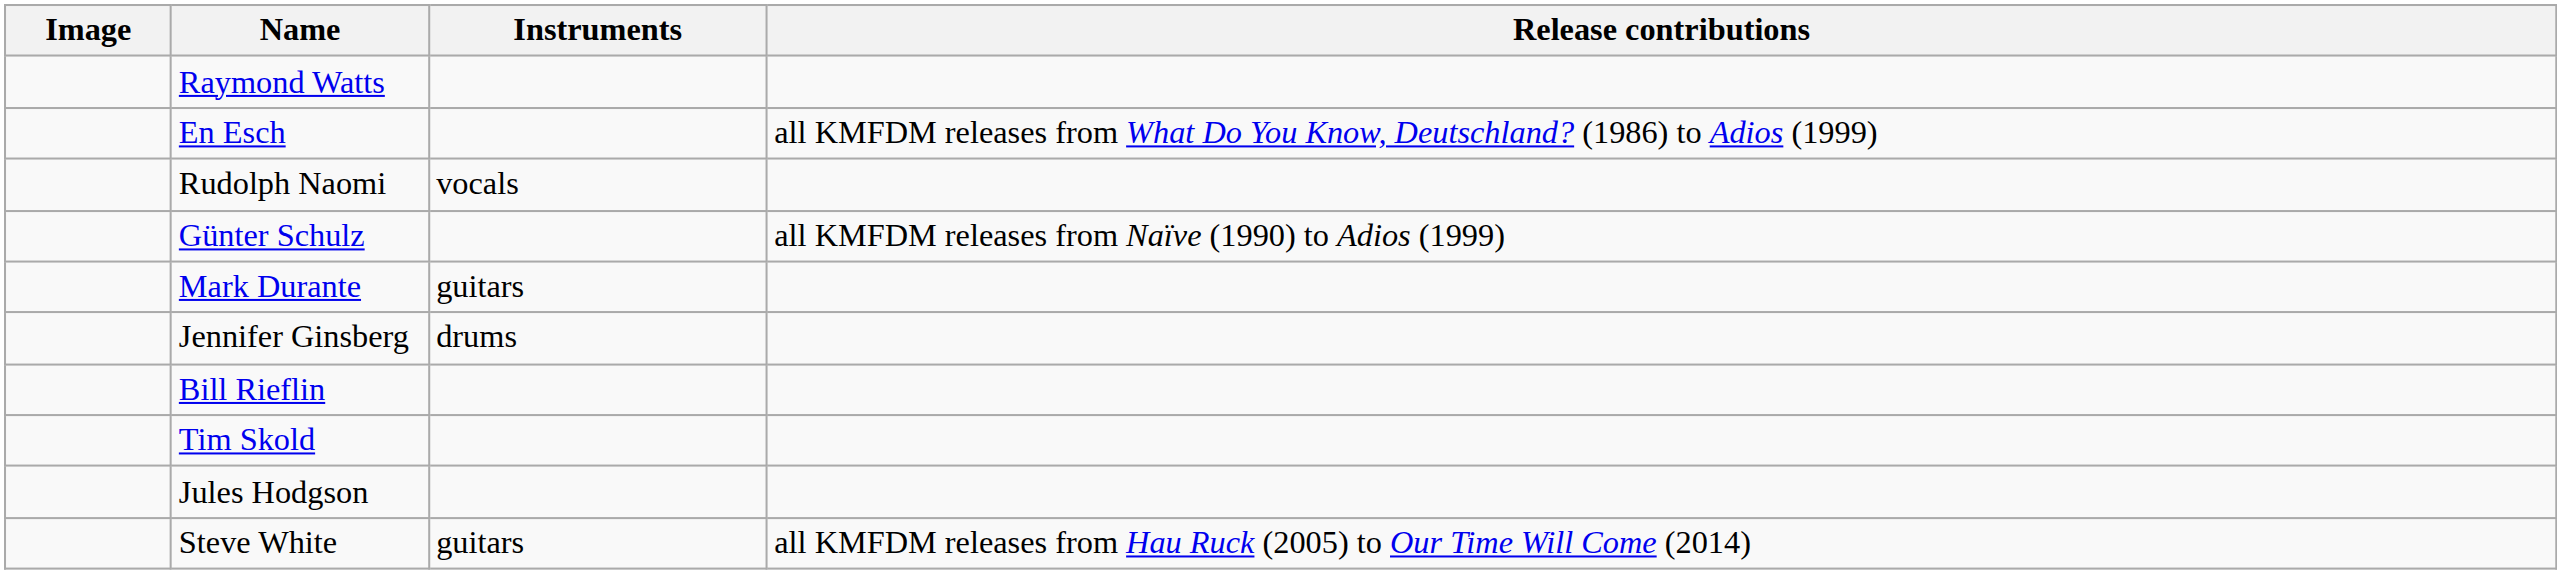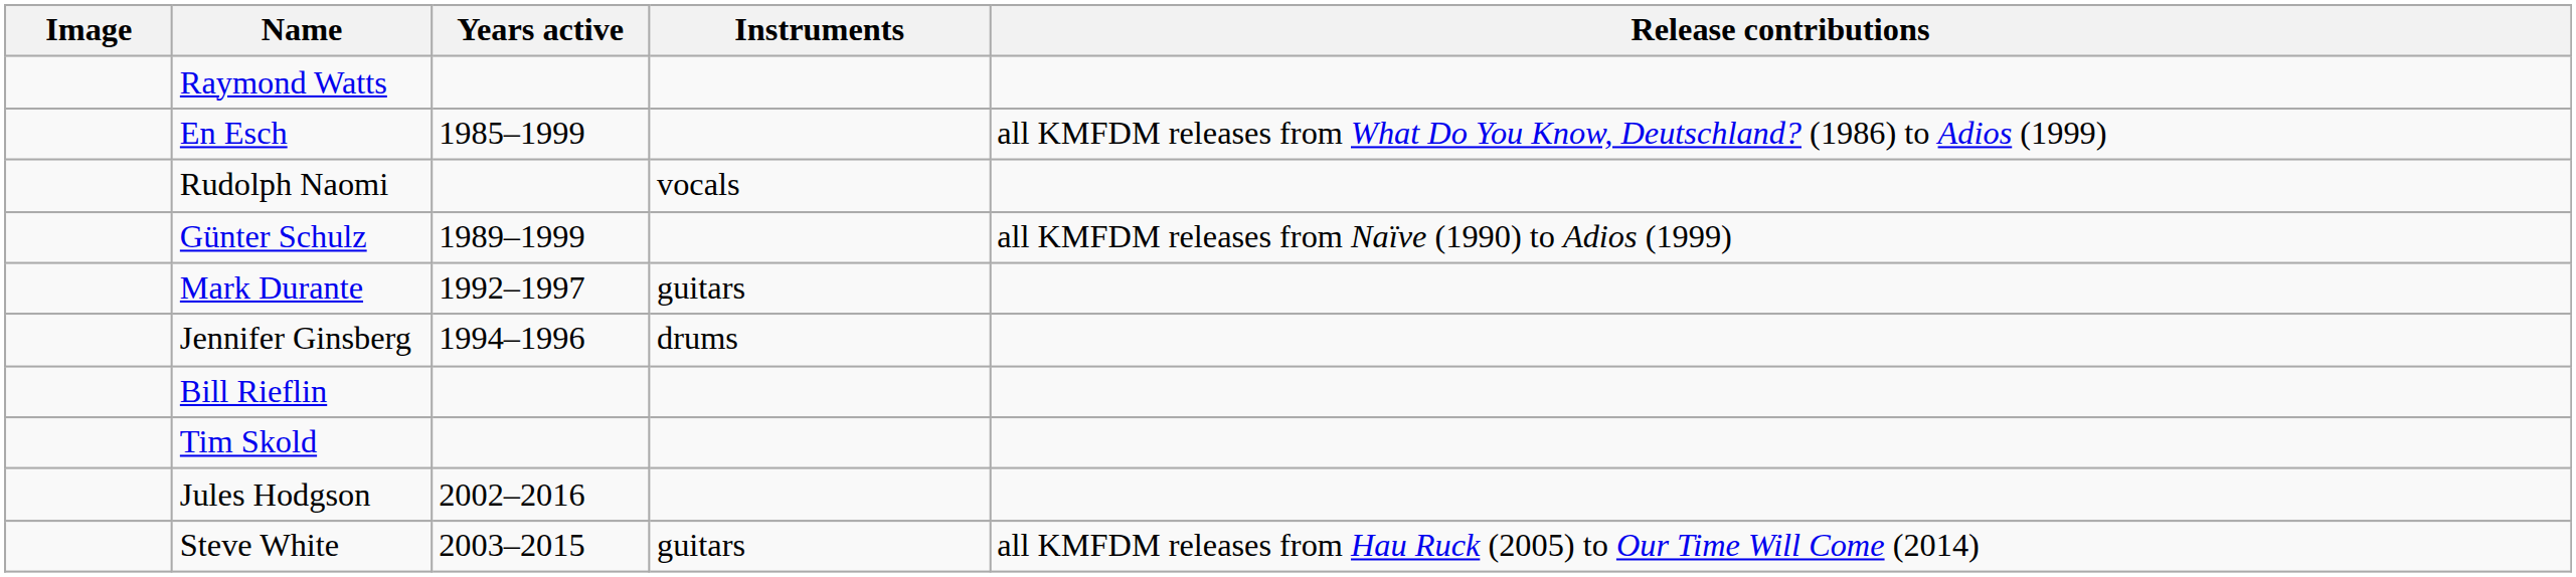 <table class="wikitable" width="100%">
 <tr>
 <th width="75">Image</th>
 <th width="120">Name</th>
+<th width="100">Years active</th>
 <th width="160">Instruments</th>
 <th>Release contributions</th>
 </tr>
 <tr>
 <td></td>
 <td><a href='#'>Raymond Watts</a></td>
 <td></td>
 <td></td>
+<td></td>
 </tr>
 <tr>
 <td></td>
 <td><a href='#'>En Esch</a> </td>
+<td>1985–1999</td>
 <td></td>
 <td {{flatlist>all KMFDM releases from <em><a href='#'>What Do You Know, Deutschland?</a></em> (1986) to <em><a href='#'>Adios</a></em> (1999)</td>
 </tr>
 <tr>
 <td></td>
 <td>Rudolph Naomi</td>
+<td></td>
 <td>vocals</td>
 <td></td>
 </tr>
 <tr>
 <td></td>
 <td><a href='#'>Günter Schulz</a></td>
+<td>1989–1999</td>
 <td></td>
 <td>all KMFDM releases from <em>Naïve</em> (1990) to <em>Adios</em> (1999)</td>
 </tr>
 <tr>
 <td></td>
 <td><a href='#'>Mark Durante</a></td>
+<td>1992–1997 </td>
 <td>guitars</td>
 <td></td>
 </tr>
 <tr>
 <td></td>
 <td>Jennifer Ginsberg</td>
+<td>1994–1996</td>
 <td>drums</td>
 <td></td>
 </tr>
 <tr>
 <td></td>
 <td><a href='#'>Bill Rieflin</a></td>
 <td></td>
 <td></td>
+<td></td>
 </tr>
 <tr>
 <td></td>
 <td><a href='#'>Tim Skold</a></td>
 <td></td>
 <td></td>
+<td></td>
 </tr>
 <tr>
 <td></td>
 <td>Jules Hodgson</td>
+<td>2002–2016 </td>
 <td></td>
 <td></td>
 </tr>
 <tr>
 <td></td>
 <td>Steve White</td>
+<td>2003–2015 </td>
 <td>guitars</td>
 <td>all KMFDM releases from <em><a href='#'>Hau Ruck</a></em> (2005) to <em><a href='#'>Our Time Will Come</a></em> (2014)</td>
 </tr>
 </table>
